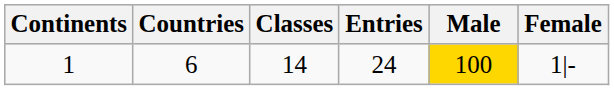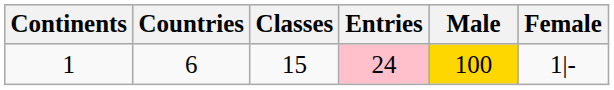 <table class="wikitable">
 <tr>
 <th width=50>Continents</th>
 <th width=50>Countries</th>
 <th width=50>Classes</th>
 <th width=50>Entries</th>
 <th width=50>Male</th>
 <th width=50>Female</th>
 </tr>
 <tr>
 <td align="center">1</td>
 <td align="center">6</td>
-<td align="center">14</td>
-<td align="center">24</td>
+<td align="center">15</td>
+<td align="center" style="background: pink;">24</td>
 <td align="center" style="background: gold;">100</td>
 <td align="center">1|-</td>
 </tr>
 </table>
